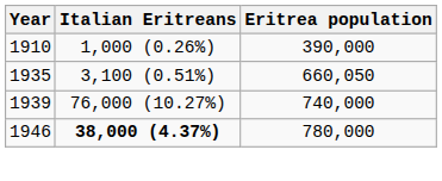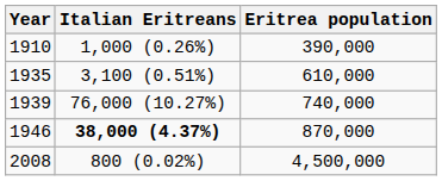 <table class="wikitable">
 <tr>
 <th>Year</th>
 <th>Italian Eritreans</th>
 <th>Eritrea population</th>
 </tr>
 <tr style="text-align: center">
 <td>1910</td>
 <td>1,000 (0.26%)</td>
 <td>390,000</td>
 </tr>
 <tr style="text-align: center">
 <td>1935</td>
 <td>3,100 (0.51%)</td>
-<td>660,050</td>
+<td>610,000</td>
 </tr>
 <tr style="text-align: center">
 <td>1939</td>
 <td>76,000 (10.27%)</td>
 <td>740,000</td>
 </tr>
 <tr style="text-align: center">
 <td>1946</td>
 <td><strong>38,000 (4.37%)</strong></td>
-<td>780,000</td>
+<td>870,000</td>
+</tr>
+<tr style="text-align: center">
+<td>2008</td>
+<td>800 (0.02%)</td>
+<td>4,500,000</td>
 </tr>
 </table>
